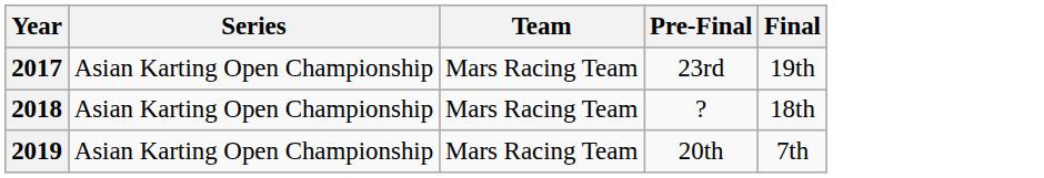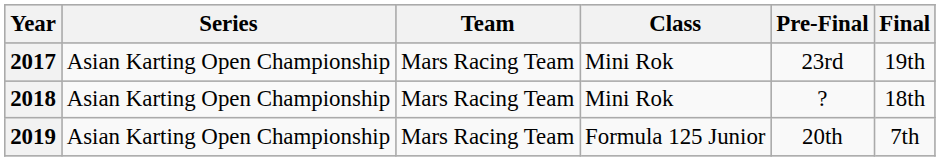 <table class="wikitable" style="text-align:center; font-size:90%">
 <tr>
 <th>Year</th>
 <th>Series</th>
 <th>Team</th>
+<th>Class</th>
 <th>Pre-Final</th>
 <th>Final</th>
 </tr>
 <tr>
 <th>2017</th>
 <td align="left">Asian Karting Open Championship</td>
 <td align="left">Mars Racing Team</td>
+<td align="left">Mini Rok</td>
 <td>23rd</td>
 <td>19th</td>
 </tr>
 <tr>
 <th>2018</th>
 <td align="left">Asian Karting Open Championship</td>
 <td align="left">Mars Racing Team</td>
+<td align="left">Mini Rok</td>
 <td>?</td>
 <td>18th</td>
 </tr>
 <tr>
 <th>2019</th>
 <td align="left">Asian Karting Open Championship</td>
 <td align="left">Mars Racing Team</td>
+<td align="left">Formula 125 Junior</td>
 <td>20th</td>
 <td>7th</td>
 </tr>
 </table>
